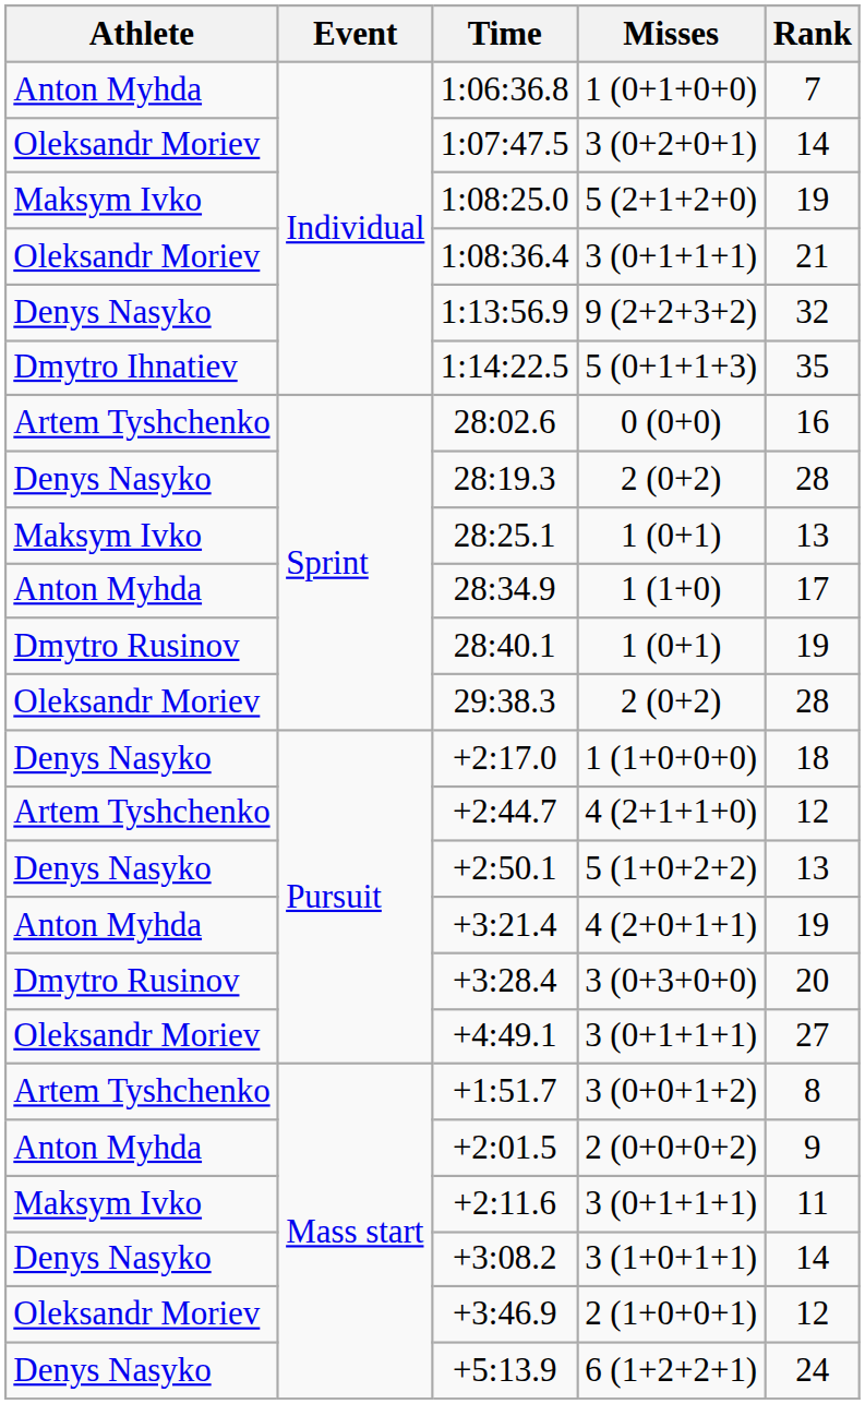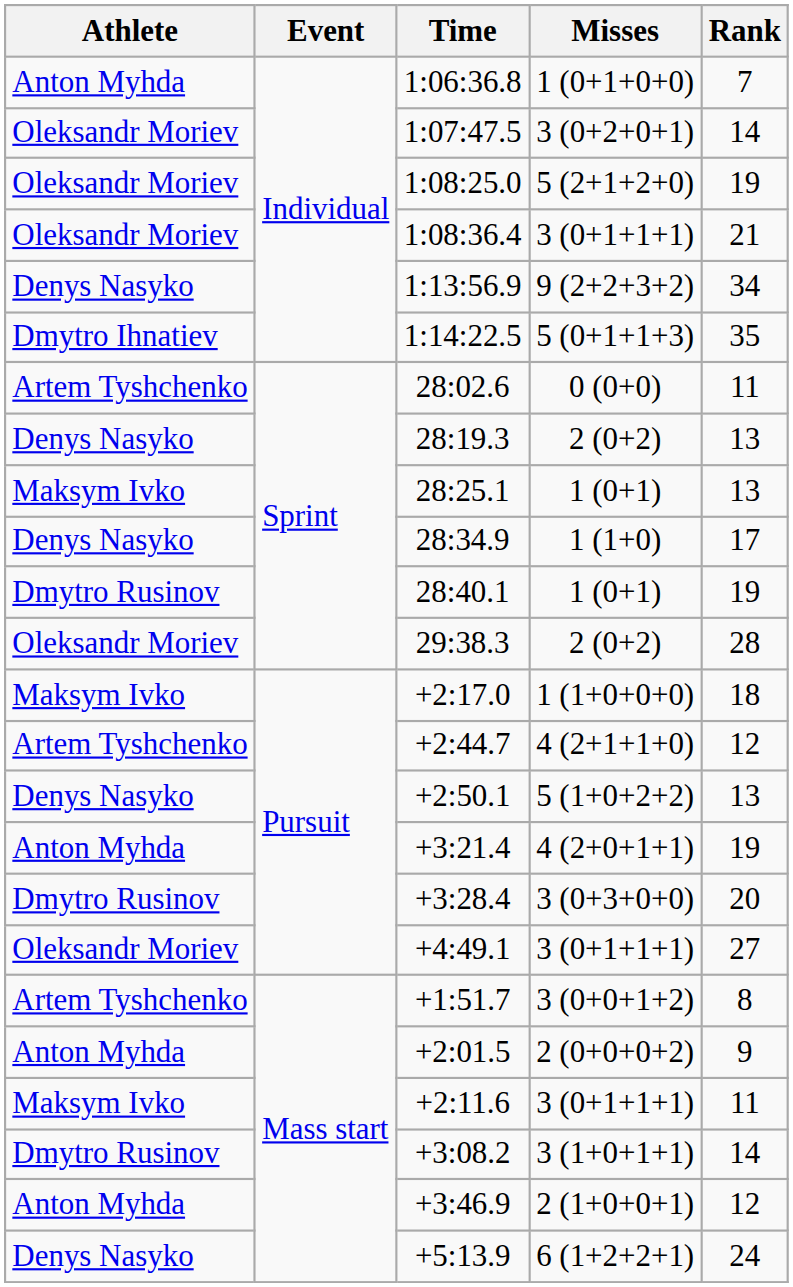 <table class=wikitable style=font-size:90%;text-align:center>
 <tr>
 <th>Athlete</th>
 <th>Event</th>
 <th>Time</th>
 <th>Misses</th>
 <th>Rank</th>
 </tr>
 <tr>
 <td align=left><a href='#'>Anton Myhda</a></td>
 <td align=left rowspan=6><a href='#'>Individual</a></td>
 <td>1:06:36.8</td>
 <td>1 (0+1+0+0)</td>
 <td>7</td>
 </tr>
 <tr>
 <td align=left><a href='#'>Oleksandr Moriev</a></td>
 <td>1:07:47.5</td>
 <td>3 (0+2+0+1)</td>
 <td>14</td>
 </tr>
 <tr>
-<td align=left><a href='#'>Maksym Ivko</a></td>
+<td align=left><a href='#'>Oleksandr Moriev</a></td>
 <td>1:08:25.0</td>
 <td>5 (2+1+2+0)</td>
 <td>19</td>
 </tr>
 <tr>
 <td align=left><a href='#'>Oleksandr Moriev</a></td>
 <td>1:08:36.4</td>
 <td>3 (0+1+1+1)</td>
 <td>21</td>
 </tr>
 <tr>
 <td align=left><a href='#'>Denys Nasyko</a></td>
 <td>1:13:56.9</td>
 <td>9 (2+2+3+2)</td>
-<td>32</td>
+<td>34</td>
 </tr>
 <tr>
 <td align=left><a href='#'>Dmytro Ihnatiev</a></td>
 <td>1:14:22.5</td>
 <td>5 (0+1+1+3)</td>
 <td>35</td>
 </tr>
 <tr>
 <td align=left><a href='#'>Artem Tyshchenko</a></td>
 <td align=left rowspan=6><a href='#'>Sprint</a></td>
 <td>28:02.6</td>
 <td>0 (0+0)</td>
-<td>16</td>
+<td>11</td>
 </tr>
 <tr>
 <td align=left><a href='#'>Denys Nasyko</a></td>
 <td>28:19.3</td>
 <td>2 (0+2)</td>
-<td>28</td>
+<td>13</td>
 </tr>
 <tr>
 <td align=left><a href='#'>Maksym Ivko</a></td>
 <td>28:25.1</td>
 <td>1 (0+1)</td>
 <td>13</td>
 </tr>
 <tr>
-<td align=left><a href='#'>Anton Myhda</a></td>
+<td align=left><a href='#'>Denys Nasyko</a></td>
 <td>28:34.9</td>
 <td>1 (1+0)</td>
 <td>17</td>
 </tr>
 <tr>
 <td align=left><a href='#'>Dmytro Rusinov</a></td>
 <td>28:40.1</td>
 <td>1 (0+1)</td>
 <td>19</td>
 </tr>
 <tr>
 <td align=left><a href='#'>Oleksandr Moriev</a></td>
 <td>29:38.3</td>
 <td>2 (0+2)</td>
 <td>28</td>
 </tr>
 <tr>
-<td align=left><a href='#'>Denys Nasyko</a></td>
+<td align=left><a href='#'>Maksym Ivko</a></td>
 <td align=left rowspan=6><a href='#'>Pursuit</a></td>
 <td>+2:17.0</td>
 <td>1 (1+0+0+0)</td>
 <td>18</td>
 </tr>
 <tr>
 <td align=left><a href='#'>Artem Tyshchenko</a></td>
 <td>+2:44.7</td>
 <td>4 (2+1+1+0)</td>
 <td>12</td>
 </tr>
 <tr>
 <td align=left><a href='#'>Denys Nasyko</a></td>
 <td>+2:50.1</td>
 <td>5 (1+0+2+2)</td>
 <td>13</td>
 </tr>
 <tr>
 <td align=left><a href='#'>Anton Myhda</a></td>
 <td>+3:21.4</td>
 <td>4 (2+0+1+1)</td>
 <td>19</td>
 </tr>
 <tr>
 <td align=left><a href='#'>Dmytro Rusinov</a></td>
 <td>+3:28.4</td>
 <td>3 (0+3+0+0)</td>
 <td>20</td>
 </tr>
 <tr>
 <td align=left><a href='#'>Oleksandr Moriev</a></td>
 <td>+4:49.1</td>
 <td>3 (0+1+1+1)</td>
 <td>27</td>
 </tr>
 <tr>
 <td align=left><a href='#'>Artem Tyshchenko</a></td>
 <td align=left rowspan=6><a href='#'>Mass start</a></td>
 <td>+1:51.7</td>
 <td>3 (0+0+1+2)</td>
 <td>8</td>
 </tr>
 <tr>
 <td align=left><a href='#'>Anton Myhda</a></td>
 <td>+2:01.5</td>
 <td>2 (0+0+0+2)</td>
 <td>9</td>
 </tr>
 <tr>
 <td align=left><a href='#'>Maksym Ivko</a></td>
 <td>+2:11.6</td>
 <td>3 (0+1+1+1)</td>
 <td>11</td>
 </tr>
 <tr>
-<td align=left><a href='#'>Denys Nasyko</a></td>
+<td align=left><a href='#'>Dmytro Rusinov</a></td>
 <td>+3:08.2</td>
 <td>3 (1+0+1+1)</td>
 <td>14</td>
 </tr>
 <tr>
-<td align=left><a href='#'>Oleksandr Moriev</a></td>
+<td align=left><a href='#'>Anton Myhda</a></td>
 <td>+3:46.9</td>
 <td>2 (1+0+0+1)</td>
 <td>12</td>
 </tr>
 <tr>
 <td align=left><a href='#'>Denys Nasyko</a></td>
 <td>+5:13.9</td>
 <td>6 (1+2+2+1)</td>
 <td>24</td>
 </tr>
 </table>
